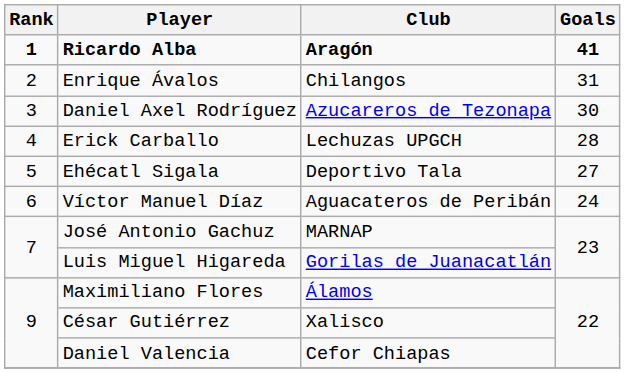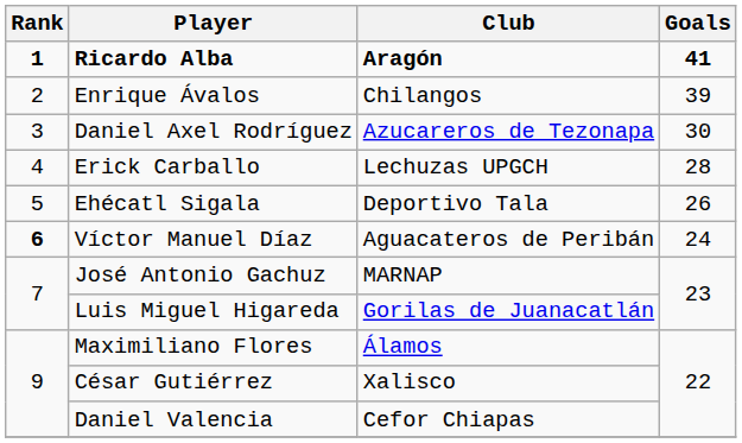 <table class="wikitable">
 <tr>
 <th>Rank</th>
 <th>Player</th>
 <th>Club</th>
 <th>Goals</th>
 </tr>
 <tr>
 <td align=center rowspan=1><strong>1</strong></td>
 <td><strong> Ricardo Alba</strong></td>
 <td><strong>Aragón</strong></td>
 <td align=center rowspan=1><strong>41</strong></td>
 </tr>
 <tr>
 <td align=center rowspan=1>2</td>
 <td> Enrique Ávalos</td>
 <td>Chilangos</td>
-<td align=center rowspan=1>31</td>
+<td align=center rowspan=1>39</td>
 </tr>
 <tr>
 <td align=center rowspan=1>3</td>
 <td> Daniel Axel Rodríguez</td>
 <td><a href='#'>Azucareros de Tezonapa</a></td>
 <td align=center rowspan=1>30</td>
 </tr>
 <tr>
 <td align=center rowspan=1>4</td>
 <td> Erick Carballo</td>
 <td>Lechuzas UPGCH</td>
 <td align=center rowspan=1>28</td>
 </tr>
 <tr>
 <td align=center rowspan=1>5</td>
 <td> Ehécatl Sigala</td>
 <td>Deportivo Tala</td>
-<td align=center rowspan=1>27</td>
+<td align=center rowspan=1>26</td>
 </tr>
 <tr>
-<td align=center rowspan=1>6</td>
+<td align=center rowspan=1><strong>6</strong></td>
 <td> Víctor Manuel Díaz</td>
 <td>Aguacateros de Peribán</td>
 <td align=center rowspan=1>24</td>
 </tr>
 <tr>
 <td align=center rowspan=2>7</td>
 <td> José Antonio Gachuz</td>
 <td>MARNAP</td>
 <td align=center rowspan=2>23</td>
 </tr>
 <tr>
 <td> Luis Miguel Higareda</td>
 <td><a href='#'>Gorilas de Juanacatlán</a></td>
 </tr>
 <tr>
 <td align=center rowspan=3>9</td>
 <td> Maximiliano Flores</td>
 <td><a href='#'>Álamos</a></td>
 <td align=center rowspan=3>22</td>
 </tr>
 <tr>
 <td> César Gutiérrez</td>
 <td>Xalisco</td>
 </tr>
 <tr>
 <td> Daniel Valencia</td>
 <td>Cefor Chiapas</td>
 </tr>
 <tr>
 </tr>
 </table>
